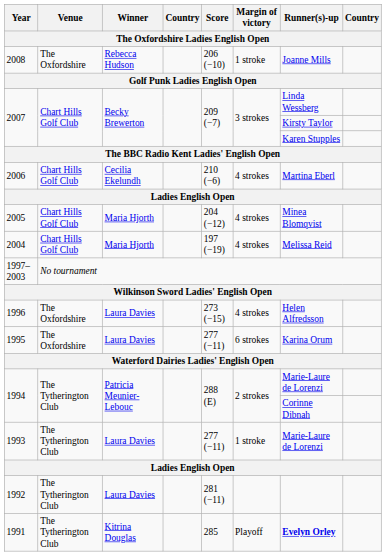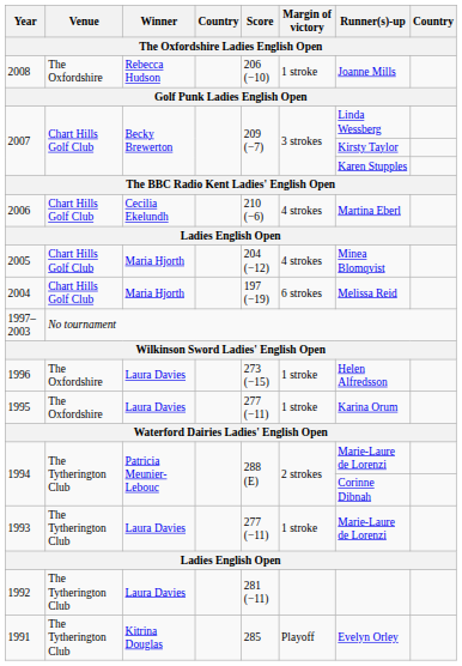 <table class=wikitable style="font-size:95%">
 <tr>
 <th>Year</th>
 <th>Venue</th>
 <th>Winner</th>
 <th>Country</th>
 <th>Score</th>
 <th>Margin of victory</th>
 <th>Runner(s)-up</th>
 <th>Country</th>
 </tr>
 <tr>
 <th colspan=8>The Oxfordshire Ladies English Open</th>
 </tr>
 <tr>
 <td>2008</td>
 <td>The Oxfordshire</td>
 <td><a href='#'>Rebecca Hudson</a></td>
 <td></td>
 <td>206 (−10)</td>
 <td>1 stroke</td>
 <td><a href='#'>Joanne Mills</a></td>
 <td></td>
 </tr>
 <tr>
 <th colspan=8>Golf Punk Ladies English Open</th>
 </tr>
 <tr>
 <td rowspan=3>2007</td>
 <td rowspan=3><a href='#'>Chart Hills Golf Club</a></td>
 <td rowspan=3><a href='#'>Becky Brewerton</a></td>
 <td rowspan=3></td>
 <td rowspan=3>209 (−7)</td>
 <td rowspan=3>3 strokes</td>
 <td><a href='#'>Linda Wessberg</a></td>
 <td></td>
 </tr>
 <tr>
 <td><a href='#'>Kirsty Taylor</a></td>
 <td></td>
 </tr>
 <tr>
 <td><a href='#'>Karen Stupples</a></td>
 <td></td>
 </tr>
 <tr>
 <th colspan=8>The BBC Radio Kent Ladies' English Open</th>
 </tr>
 <tr>
 <td>2006</td>
 <td><a href='#'>Chart Hills Golf Club</a></td>
 <td><a href='#'>Cecilia Ekelundh</a></td>
 <td></td>
 <td>210 (−6)</td>
 <td>4 strokes</td>
 <td><a href='#'>Martina Eberl</a></td>
 <td></td>
 </tr>
 <tr>
 <th colspan=8>Ladies English Open</th>
 </tr>
 <tr>
 <td>2005</td>
 <td><a href='#'>Chart Hills Golf Club</a></td>
 <td><a href='#'>Maria Hjorth</a></td>
 <td></td>
 <td>204 (−12)</td>
 <td>4 strokes</td>
 <td><a href='#'>Minea Blomqvist</a></td>
 <td></td>
 </tr>
 <tr>
 <td>2004</td>
 <td><a href='#'>Chart Hills Golf Club</a></td>
 <td><a href='#'>Maria Hjorth</a></td>
 <td></td>
 <td>197 (−19)</td>
-<td>4 strokes</td>
+<td>6 strokes</td>
 <td><a href='#'>Melissa Reid</a></td>
 <td></td>
 </tr>
 <tr>
 <td>1997–2003</td>
 <td colspan=7><em>No tournament</em></td>
 </tr>
 <tr>
 <th colspan=8>Wilkinson Sword Ladies' English Open</th>
 </tr>
 <tr>
 <td>1996</td>
 <td>The Oxfordshire</td>
 <td><a href='#'>Laura Davies</a></td>
 <td></td>
 <td>273 (−15)</td>
-<td>4 strokes</td>
+<td>1 stroke</td>
 <td><a href='#'>Helen Alfredsson</a></td>
 <td></td>
 </tr>
 <tr>
 <td>1995</td>
 <td>The Oxfordshire</td>
 <td><a href='#'>Laura Davies</a></td>
 <td></td>
 <td>277 (−11)</td>
-<td>6 strokes</td>
+<td>1 stroke</td>
 <td><a href='#'>Karina Orum</a></td>
 <td></td>
 </tr>
 <tr>
 <th colspan=8>Waterford Dairies Ladies' English Open</th>
 </tr>
 <tr>
 <td rowspan="2">1994</td>
 <td rowspan="2">The Tytherington Club</td>
 <td rowspan="2"><a href='#'>Patricia Meunier-Lebouc</a></td>
 <td rowspan="2"></td>
 <td rowspan="2">288 (E)</td>
 <td rowspan="2">2 strokes</td>
 <td><a href='#'>Marie-Laure de Lorenzi</a></td>
 <td></td>
 </tr>
 <tr>
 <td><a href='#'>Corinne Dibnah</a></td>
 <td></td>
 </tr>
 <tr>
 <td>1993</td>
 <td>The Tytherington Club</td>
 <td><a href='#'>Laura Davies</a></td>
 <td></td>
 <td>277 (−11)</td>
 <td>1 stroke</td>
 <td><a href='#'>Marie-Laure de Lorenzi</a></td>
 <td></td>
 </tr>
 <tr>
 <th colspan=8>Ladies English Open</th>
 </tr>
 <tr>
 <td>1992</td>
 <td>The Tytherington Club</td>
 <td><a href='#'>Laura Davies</a></td>
 <td></td>
 <td>281 (−11)</td>
 <td></td>
 <td></td>
 <td></td>
 </tr>
 <tr>
 <td>1991</td>
 <td>The Tytherington Club</td>
 <td><a href='#'>Kitrina Douglas</a></td>
 <td></td>
 <td>285</td>
 <td>Playoff</td>
-<td><strong><a href='#'>Evelyn Orley</a></strong></td>
+<td><a href='#'>Evelyn Orley</a></td>
 <td></td>
 </tr>
 </table>
